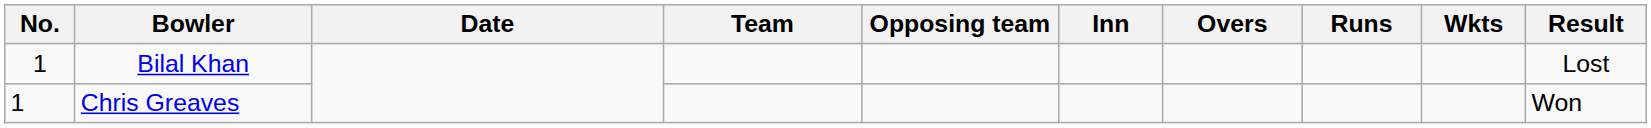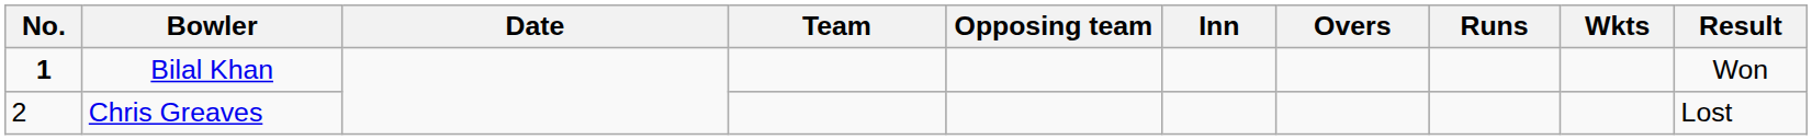 <table class="wikitable sortable" style="font-size: 100%">
 <tr align=center>
 <th scope="col" width="38">No.</th>
 <th scope="col" width="145">Bowler</th>
 <th scope="col" width="220">Date</th>
 <th scope="col" width="120">Team</th>
 <th scope="col" width="120">Opposing team</th>
 <th scope="col" width="60">Inn</th>
 <th scope="col" width="82">Overs</th>
 <th scope="col" width="70">Runs</th>
 <th scope="col" width="60">Wkts</th>
 <th scope="col" width="70">Result</th>
 </tr>
 <tr align="center">
-<td scope="row">1</td>
+<td scope="row"><strong>1</strong></td>
 <td><a href='#'>Bilal Khan</a></td>
 <td rowspan="2"></td>
 <td></td>
 <td></td>
 <td></td>
 <td></td>
 <td></td>
 <td></td>
-<td>Lost</td>
+<td>Won</td>
 </tr>
 <tr>
-<td scope="row">1</td>
+<td scope="row">2</td>
 <td><a href='#'>Chris Greaves</a></td>
 <td></td>
 <td></td>
 <td></td>
 <td></td>
 <td></td>
 <td></td>
-<td>Won</td>
+<td>Lost</td>
 </tr>
 </table>
